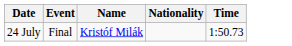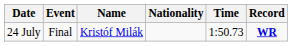 <table class="wikitable" style=text-align:center>
 <tr>
 <th>Date</th>
 <th>Event</th>
 <th>Name</th>
 <th>Nationality</th>
 <th>Time</th>
+<th>Record</th>
 </tr>
 <tr>
 <td>24 July</td>
 <td>Final</td>
 <td align=left><a href='#'>Kristóf Milák</a></td>
 <td align=left></td>
 <td>1:50.73</td>
+<td><strong><a href='#'>WR</a></strong></td>
 </tr>
 </table>
